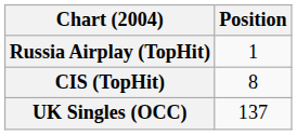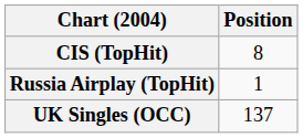 <table class="wikitable sortable plainrowheaders" style="text-align:center">
 <tr>
 <th>Chart (2004)</th>
 <th>Position</th>
 </tr>
 <tr>
+<th scope="row">CIS (TopHit)</th>
+<td>8</td>
+</tr>
+<tr>
 <th scope="row">Russia Airplay (TopHit)</th>
 <td>1</td>
-</tr>
-<tr>
-<th scope="row">CIS (TopHit)</th>
-<td>8</td>
 </tr>
 <tr>
 <th scope="row">UK Singles (OCC)</th>
 <td>137</td>
 </tr>
 </table>
